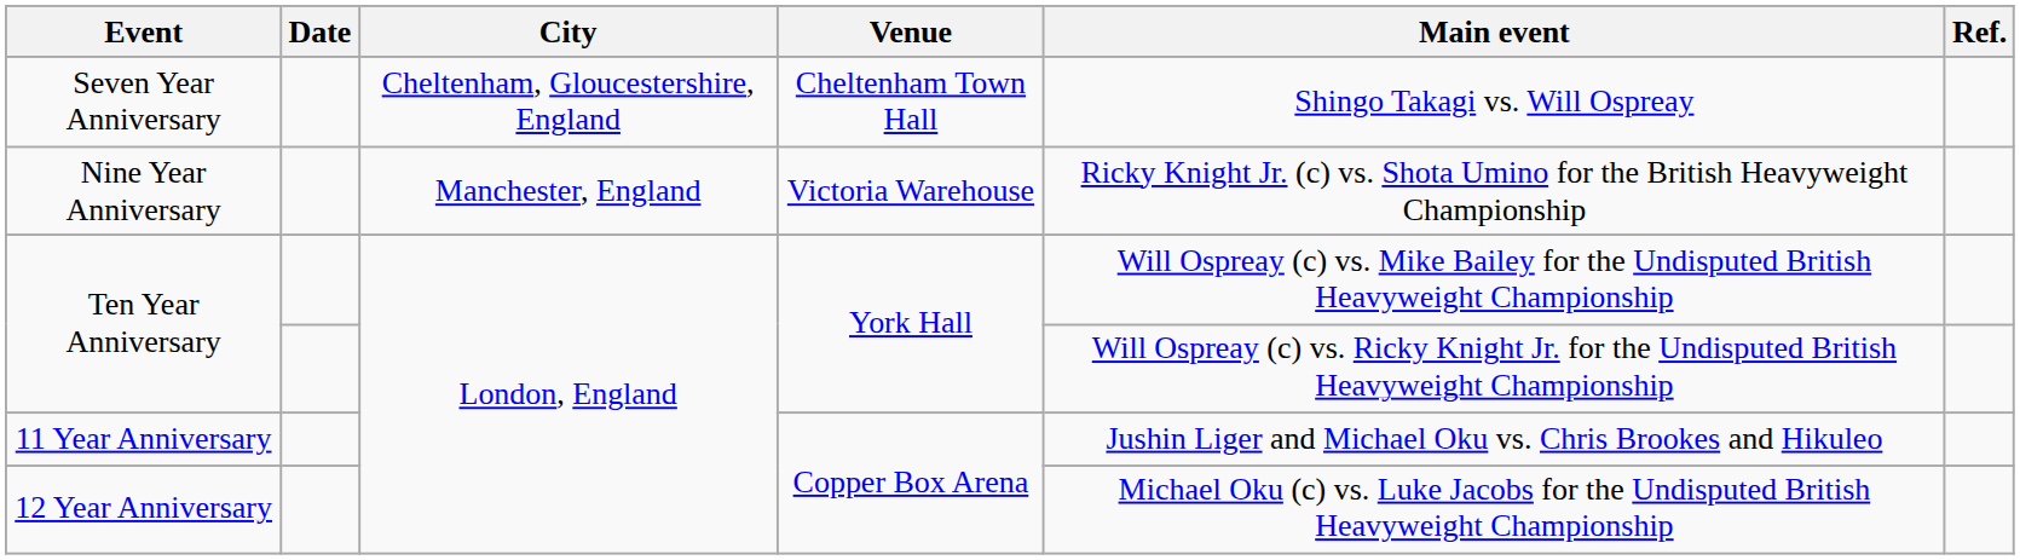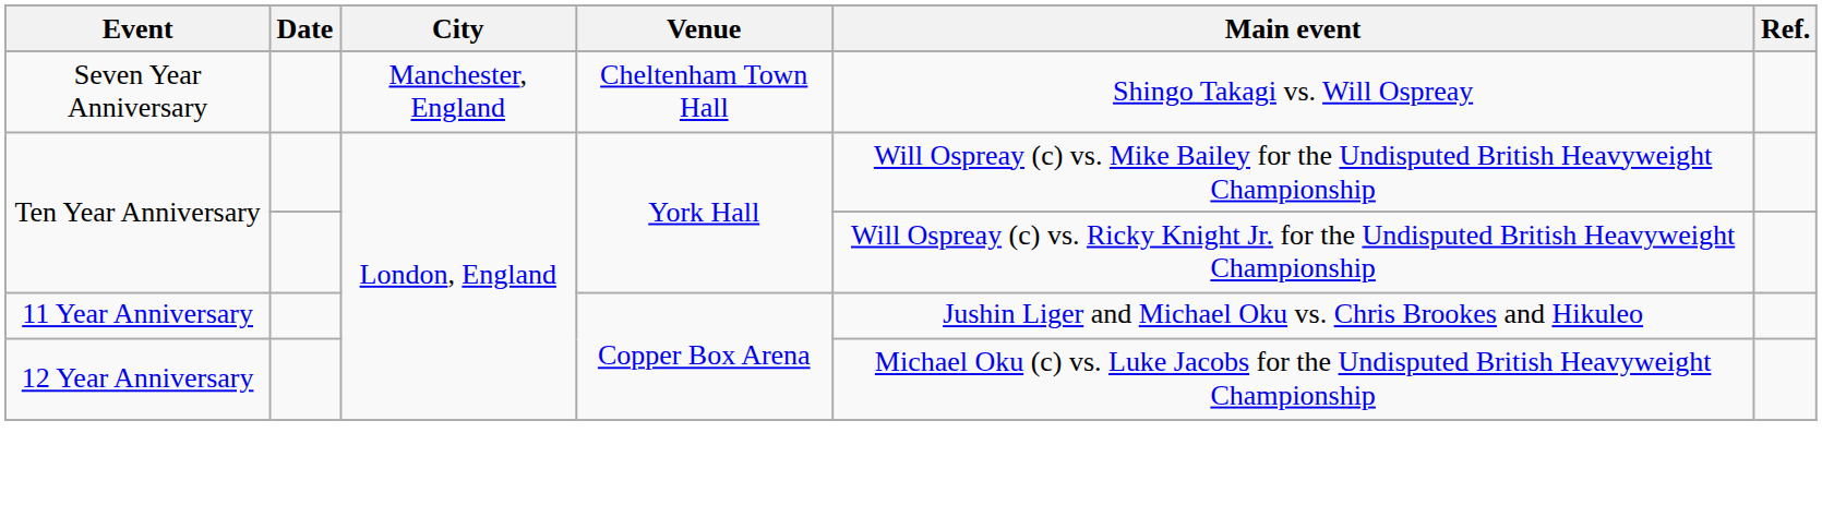 <table class="sortable wikitable succession-box" style="font-size:85%; text-align:center;">
 <tr>
 <th>Event</th>
 <th>Date</th>
 <th>City</th>
 <th>Venue</th>
 <th>Main event</th>
 <th class="unsortable">Ref.</th>
 </tr>
 <tr>
 <td>Seven Year Anniversary</td>
 <td></td>
-<td><a href='#'>Cheltenham</a>, <a href='#'>Gloucestershire</a>, <a href='#'>England</a></td>
+<td><a href='#'>Manchester</a>, <a href='#'>England</a></td>
 <td><a href='#'>Cheltenham Town Hall</a></td>
 <td><a href='#'>Shingo Takagi</a> vs. <a href='#'>Will Ospreay</a></td>
-<td></td>
-</tr>
-<tr>
-<td>Nine Year Anniversary</td>
-<td></td>
-<td><a href='#'>Manchester</a>, <a href='#'>England</a></td>
-<td><a href='#'>Victoria Warehouse</a></td>
-<td><a href='#'>Ricky Knight Jr.</a> (c) vs. <a href='#'>Shota Umino</a> for the British Heavyweight Championship</td>
 <td></td>
 </tr>
 <tr>
 <td rowspan="2">Ten Year Anniversary</td>
 <td></td>
 <td rowspan="4"><a href='#'>London</a>, <a href='#'>England</a></td>
 <td rowspan="2"><a href='#'>York Hall</a></td>
 <td><a href='#'>Will Ospreay</a> (c) vs. <a href='#'>Mike Bailey</a> for the <a href='#'>Undisputed British Heavyweight Championship</a></td>
 <td></td>
 </tr>
 <tr>
 <td></td>
 <td><a href='#'>Will Ospreay</a> (c) vs. <a href='#'>Ricky Knight Jr.</a> for the <a href='#'>Undisputed British Heavyweight Championship</a></td>
 <td></td>
 </tr>
 <tr>
 <td><a href='#'>11 Year Anniversary</a></td>
 <td></td>
 <td rowspan=2><a href='#'>Copper Box Arena</a></td>
 <td><a href='#'>Jushin Liger</a> and <a href='#'>Michael Oku</a> vs. <a href='#'>Chris Brookes</a> and <a href='#'>Hikuleo</a></td>
 <td></td>
 </tr>
 <tr>
 <td><a href='#'>12 Year Anniversary</a></td>
 <td></td>
 <td><a href='#'>Michael Oku</a> (c) vs. <a href='#'>Luke Jacobs</a> for the <a href='#'>Undisputed British Heavyweight Championship</a></td>
 <td></td>
 </tr>
 </table>
